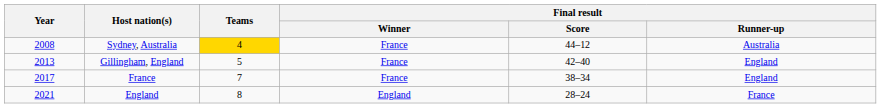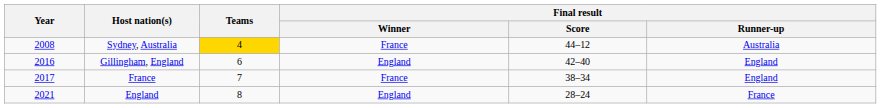 <table class="wikitable" style="font-size:90%; width: 100%; text-align: center;">
 <tr>
 <th rowspan=2 width=7%>Year</th>
 <th rowspan=2 width=10%>Host nation(s)</th>
 <th rowspan=2 width=7%>Teams</th>
 <th colspan=3>Final result</th>
 </tr>
 <tr>
 <th width=20%>Winner</th>
 <th width=12%>Score</th>
 <th width=20%>Runner-up</th>
 </tr>
 <tr>
 <td><a href='#'>2008</a></td>
 <td><a href='#'>Sydney</a>, <a href='#'>Australia</a></td>
 <td style="background: gold;">4</td>
 <td> <a href='#'>France</a></td>
 <td>44–12</td>
 <td> <a href='#'>Australia</a></td>
 </tr>
 <tr>
-<td><a href='#'>2013</a></td>
+<td><a href='#'>2016</a></td>
 <td><a href='#'>Gillingham</a>, <a href='#'>England</a></td>
-<td>5</td>
-<td> <a href='#'>France</a></td>
+<td>6</td>
+<td> <a href='#'>England</a></td>
 <td>42–40</td>
 <td> <a href='#'>England</a></td>
 </tr>
 <tr>
 <td><a href='#'>2017</a></td>
 <td><a href='#'>France</a></td>
 <td>7</td>
 <td> <a href='#'>France</a></td>
 <td>38–34</td>
 <td> <a href='#'>England</a></td>
 </tr>
 <tr>
 <td><a href='#'>2021</a></td>
 <td><a href='#'>England</a></td>
 <td>8</td>
 <td> <a href='#'>England</a></td>
 <td>28–24</td>
 <td> <a href='#'>France</a></td>
 </tr>
 </table>
